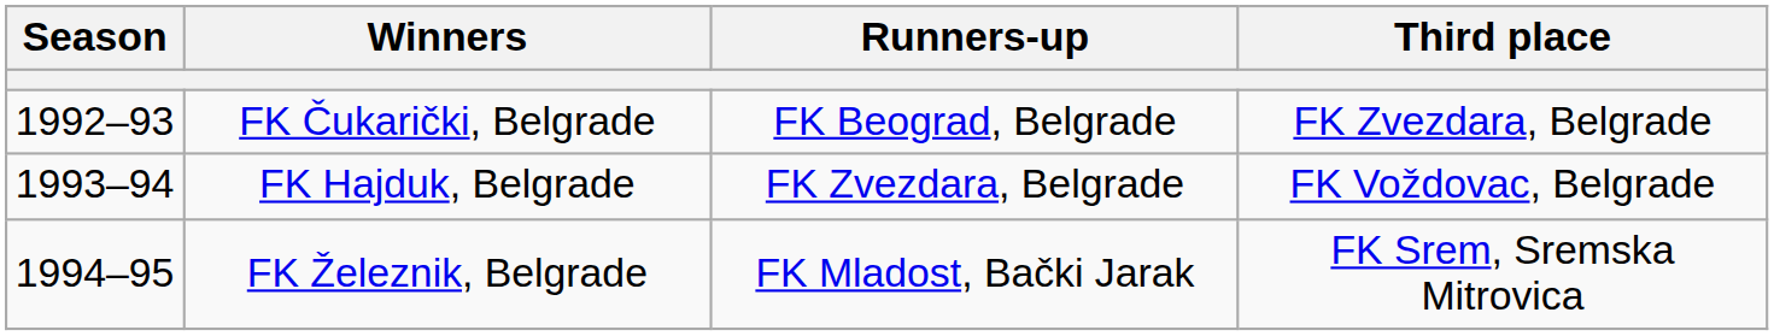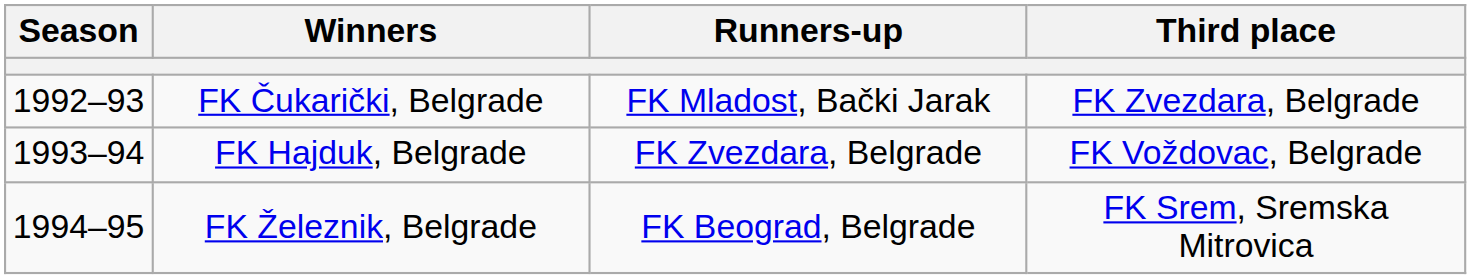 <table class="wikitable sortable" style="text-align:center">
 <tr>
 <th>Season</th>
 <th width="200">Winners</th>
 <th width="200">Runners-up</th>
 <th width="200">Third place</th>
 </tr>
 <tr>
 <th colspan="4"></th>
 </tr>
 <tr>
 <td>1992–93</td>
 <td><a href='#'>FK Čukarički</a>, Belgrade</td>
-<td><a href='#'>FK Beograd</a>, Belgrade</td>
+<td><a href='#'>FK Mladost</a>, Bački Jarak</td>
 <td><a href='#'>FK Zvezdara</a>, Belgrade</td>
 </tr>
 <tr>
 <td>1993–94</td>
 <td><a href='#'>FK Hajduk</a>, Belgrade</td>
 <td><a href='#'>FK Zvezdara</a>, Belgrade</td>
 <td><a href='#'>FK Voždovac</a>, Belgrade</td>
 </tr>
 <tr>
 <td>1994–95</td>
 <td><a href='#'>FK Železnik</a>, Belgrade</td>
-<td><a href='#'>FK Mladost</a>, Bački Jarak</td>
+<td><a href='#'>FK Beograd</a>, Belgrade</td>
 <td><a href='#'>FK Srem</a>, Sremska Mitrovica</td>
 </tr>
 </table>
